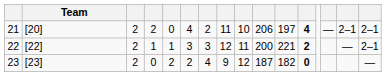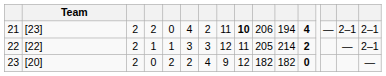 <table class="wikitable" style="font-size: 100%">
 <tr>
 <th width=20></th>
 <th width=150>Team</th>
 <th width=20></th>
 <th width=20></th>
 <th width=20></th>
 <th width=20></th>
 <th width=20></th>
 <th width=20></th>
 <th width=20></th>
 <th width=20></th>
 <th width=20></th>
 <th width=20></th>
 <td rowspan=7></td>
 <th></th>
 <th></th>
 <th></th>
 </tr>
 <tr align=center>
 <td>21</td>
-<td align="left"> [20]</td>
+<td align="left"> [23]</td>
 <td>2</td>
 <td>2</td>
 <td>0</td>
 <td>4</td>
 <td>2</td>
 <td>11</td>
-<td>10</td>
+<td><strong>10</strong></td>
 <td>206</td>
-<td>197</td>
+<td>194</td>
 <td><strong>4</strong></td>
 <td>—</td>
 <td>2–1</td>
 <td>2–1</td>
 </tr>
 <tr align=center>
 <td>22</td>
 <td align="left"> [22]</td>
 <td>2</td>
 <td>1</td>
 <td>1</td>
 <td>3</td>
 <td>3</td>
 <td>12</td>
 <td>11</td>
-<td>200</td>
-<td>221</td>
+<td>205</td>
+<td>214</td>
 <td><strong>2</strong></td>
 <td></td>
 <td>—</td>
 <td>2–1</td>
 </tr>
 <tr align=center>
 <td>23</td>
-<td align="left"> [23]</td>
+<td align="left"> [20]</td>
 <td>2</td>
 <td>0</td>
 <td>2</td>
 <td>2</td>
 <td>4</td>
 <td>9</td>
 <td>12</td>
-<td>187</td>
+<td>182</td>
 <td>182</td>
 <td><strong>0</strong></td>
 <td></td>
 <td></td>
 <td>—</td>
 </tr>
 </table>
